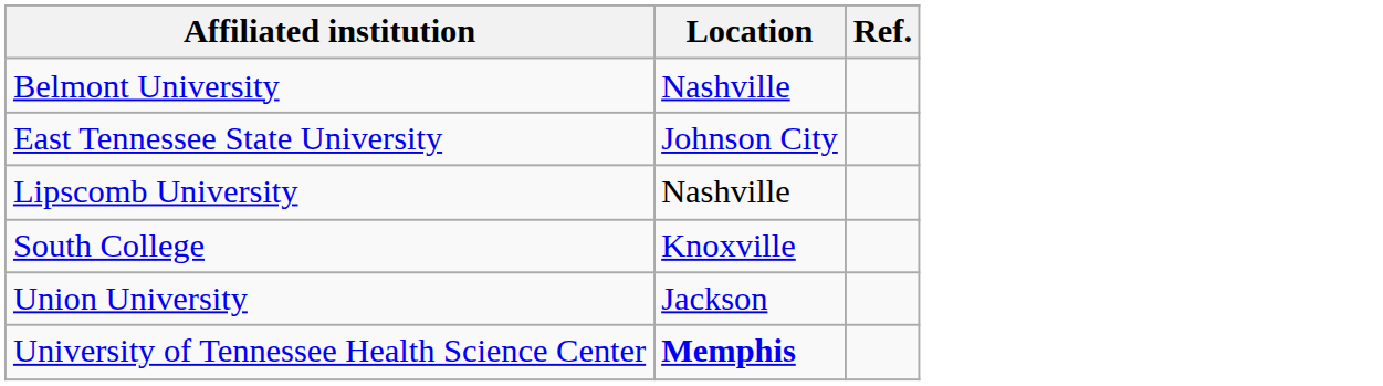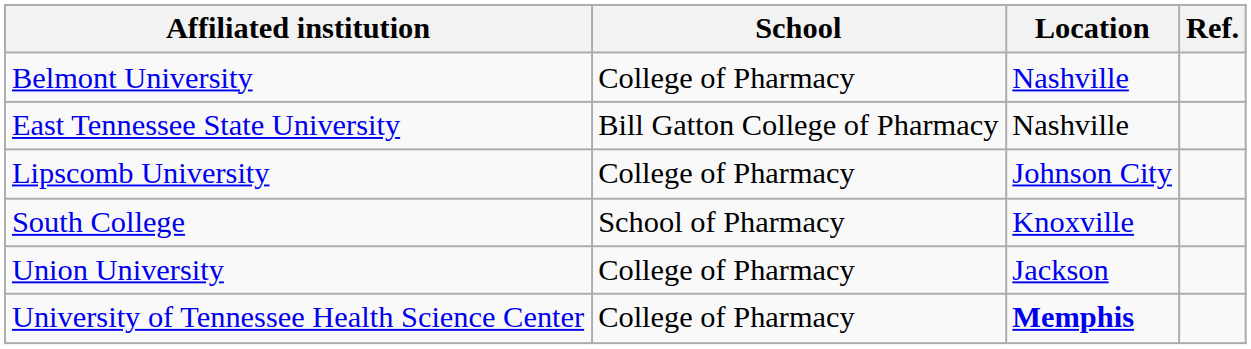 <table class="wikitable sortable">
 <tr>
 <th>Affiliated institution</th>
+<th>School</th>
 <th>Location</th>
 <th>Ref.</th>
 </tr>
 <tr>
 <td><a href='#'>Belmont University</a></td>
+<td>College of Pharmacy</td>
 <td><a href='#'>Nashville</a></td>
 <td></td>
 </tr>
 <tr>
 <td><a href='#'>East Tennessee State University</a></td>
+<td>Bill Gatton College of Pharmacy</td>
+<td>Nashville</td>
+<td></td>
+</tr>
+<tr>
+<td><a href='#'>Lipscomb University</a></td>
+<td>College of Pharmacy</td>
 <td><a href='#'>Johnson City</a></td>
 <td></td>
 </tr>
 <tr>
-<td><a href='#'>Lipscomb University</a></td>
-<td>Nashville</td>
-<td></td>
-</tr>
-<tr>
 <td><a href='#'>South College</a></td>
+<td>School of Pharmacy</td>
 <td><a href='#'>Knoxville</a></td>
 <td></td>
 </tr>
 <tr>
 <td><a href='#'>Union University</a></td>
+<td>College of Pharmacy</td>
 <td><a href='#'>Jackson</a></td>
 <td></td>
 </tr>
 <tr>
 <td><a href='#'>University of Tennessee Health Science Center</a></td>
+<td>College of Pharmacy</td>
 <td><strong><a href='#'>Memphis</a></strong></td>
 <td></td>
 </tr>
 </table>
